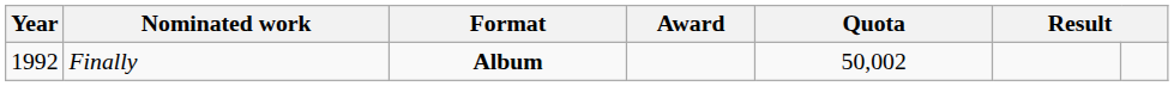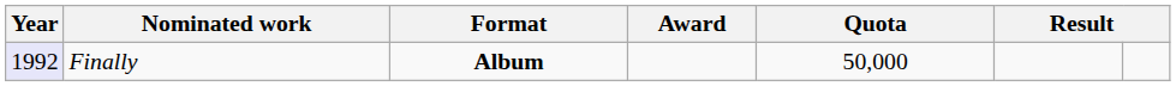 <table class=wikitable>
 <tr>
 <th width=5%>Year</th>
 <th width=28%>Nominated work</th>
 <th width=20.5%>Format</th>
 <th width=11%>Award</th>
 <th width=20.5%>Quota</th>
 <th width=15% colspan=2>Result</th>
 </tr>
 <tr>
-<td>1992</td>
+<td style="background: lavender;">1992</td>
 <td><em>Finally</em></td>
 <td align=center><strong>Album</strong></td>
 <td></td>
-<td align=center>50,002</td>
+<td align=center>50,000</td>
 <td></td>
 <td width=4% align=center></td>
 </tr>
 </table>
